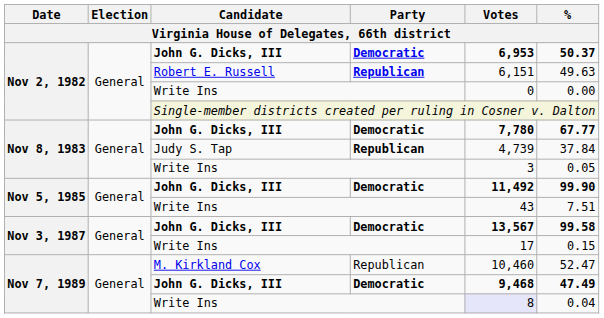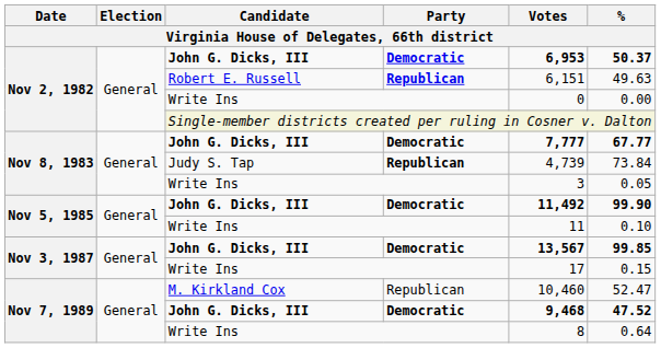 <table class="wikitable">
 <tr>
 <th>Date</th>
 <th>Election</th>
 <th>Candidate</th>
 <th>Party</th>
 <th>Votes</th>
 <th>%</th>
 </tr>
 <tr>
 <th colspan="6">Virginia House of Delegates, 66th district</th>
 </tr>
 <tr>
 <th rowspan="4">Nov 2, 1982</th>
 <td rowspan="4" align="center">General</td>
 <td><strong>John G. Dicks, III</strong></td>
 <td><strong><a href='#'>Democratic</a></strong></td>
 <td align="right"><strong>6,953</strong></td>
 <td align="right"><strong>50.37</strong></td>
 </tr>
 <tr>
 <td><a href='#'>Robert E. Russell</a></td>
 <td><strong><a href='#'>Republican</a></strong></td>
 <td align="right">6,151</td>
 <td align="right">49.63</td>
 </tr>
 <tr>
 <td colspan="2">Write Ins</td>
 <td align="right">0</td>
 <td align="right">0.00</td>
 </tr>
 <tr>
 <td colspan="4" style="background:Beige"><em>Single-member districts created per ruling in Cosner v. Dalton</em></td>
 </tr>
 <tr>
 <th rowspan="3">Nov 8, 1983</th>
 <td rowspan="3" align="center">General</td>
 <td><strong>John G. Dicks, III</strong></td>
 <td><strong>Democratic</strong></td>
-<td align="right"><strong>7,780</strong></td>
+<td align="right"><strong>7,777</strong></td>
 <td align="right"><strong>67.77</strong></td>
 </tr>
 <tr>
 <td>Judy S. Tap</td>
 <td><strong>Republican</strong></td>
 <td align="right">4,739</td>
-<td align="right">37.84</td>
+<td align="right">73.84</td>
 </tr>
 <tr>
 <td colspan="2">Write Ins</td>
 <td align="right">3</td>
 <td align="right">0.05</td>
 </tr>
 <tr>
 <th rowspan="2">Nov 5, 1985</th>
 <td rowspan="2" align="center">General</td>
 <td><strong>John G. Dicks, III</strong></td>
 <td><strong>Democratic</strong></td>
 <td align="right"><strong>11,492</strong></td>
 <td align="right"><strong>99.90</strong></td>
 </tr>
 <tr>
 <td colspan="2">Write Ins</td>
-<td align="right">43</td>
-<td align="right">7.51</td>
+<td align="right">11</td>
+<td align="right">0.10</td>
 </tr>
 <tr>
 <th rowspan="2">Nov 3, 1987</th>
 <td rowspan="2" align="center">General</td>
 <td><strong>John G. Dicks, III</strong></td>
 <td><strong>Democratic</strong></td>
 <td align="right"><strong>13,567</strong></td>
-<td align="right"><strong>99.58</strong></td>
+<td align="right"><strong>99.85</strong></td>
 </tr>
 <tr>
 <td colspan="2">Write Ins</td>
 <td align="right">17</td>
 <td align="right">0.15</td>
 </tr>
 <tr>
 <th rowspan="3">Nov 7, 1989</th>
 <td rowspan="3" align="center">General</td>
 <td><a href='#'>M. Kirkland Cox</a></td>
 <td>Republican</td>
 <td align="right">10,460</td>
 <td align="right">52.47</td>
 </tr>
 <tr>
 <td><strong>John G. Dicks, III</strong></td>
 <td><strong>Democratic</strong></td>
 <td align="right"><strong>9,468</strong></td>
-<td align="right"><strong>47.49</strong></td>
+<td align="right"><strong>47.52</strong></td>
 </tr>
 <tr>
 <td colspan="2">Write Ins</td>
-<td align="right" style="background: lavender;">8</td>
-<td align="right">0.04</td>
+<td align="right">8</td>
+<td align="right">0.64</td>
 </tr>
 </table>
